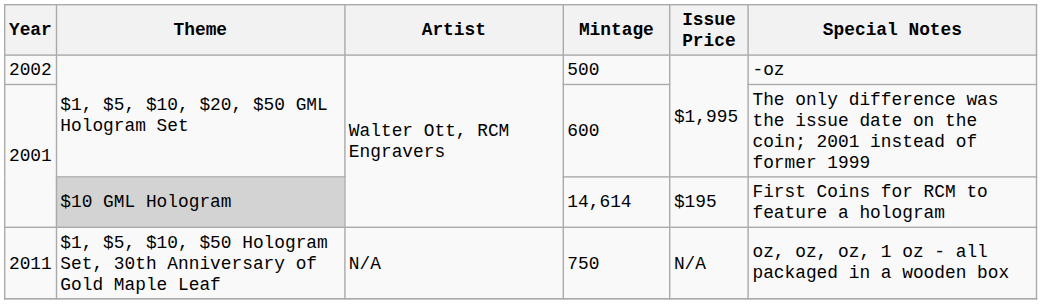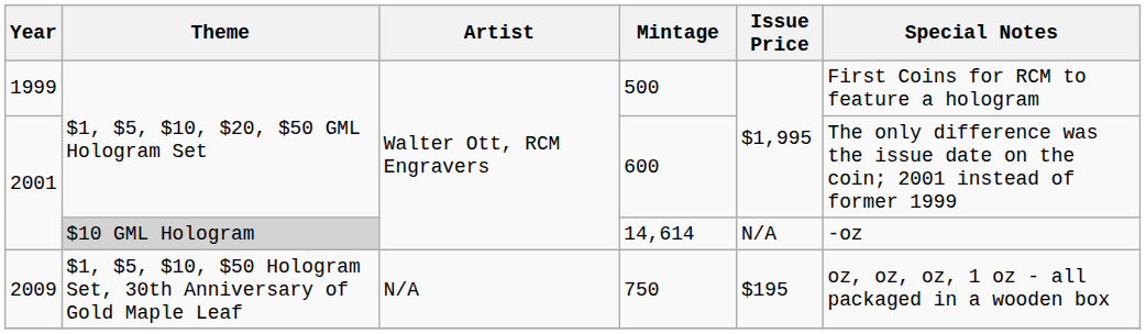 <table class="wikitable" style="font-size:98%;">
 <tr>
 <th>Year</th>
 <th width="200">Theme</th>
 <th width="150">Artist</th>
 <th width="70">Mintage</th>
 <th width="50">Issue Price</th>
 <th width="200">Special Notes</th>
 </tr>
 <tr>
-<td>2002</td>
+<td>1999</td>
 <td rowspan="2">$1, $5, $10, $20, $50 GML Hologram Set</td>
 <td rowspan="3">Walter Ott, RCM Engravers</td>
 <td>500</td>
 <td rowspan="2">$1,995</td>
-<td>-oz</td>
+<td>First Coins for RCM to feature a hologram</td>
 </tr>
 <tr>
 <td rowspan="2">2001</td>
 <td>600</td>
 <td>The only difference was the issue date on the coin; 2001 instead of former 1999</td>
 </tr>
 <tr>
 <td style="background: lightgrey;">$10 GML Hologram</td>
 <td>14,614</td>
-<td>$195</td>
-<td>First Coins for RCM to feature a hologram</td>
+<td>N/A</td>
+<td>-oz</td>
 </tr>
 <tr>
-<td>2011</td>
+<td>2009</td>
 <td>$1, $5, $10, $50 Hologram Set, 30th Anniversary of Gold Maple Leaf</td>
 <td>N/A</td>
 <td>750</td>
-<td>N/A</td>
+<td>$195</td>
 <td> oz,  oz,  oz, 1 oz - all packaged in a wooden box</td>
 </tr>
 <tr>
 </tr>
 </table>
